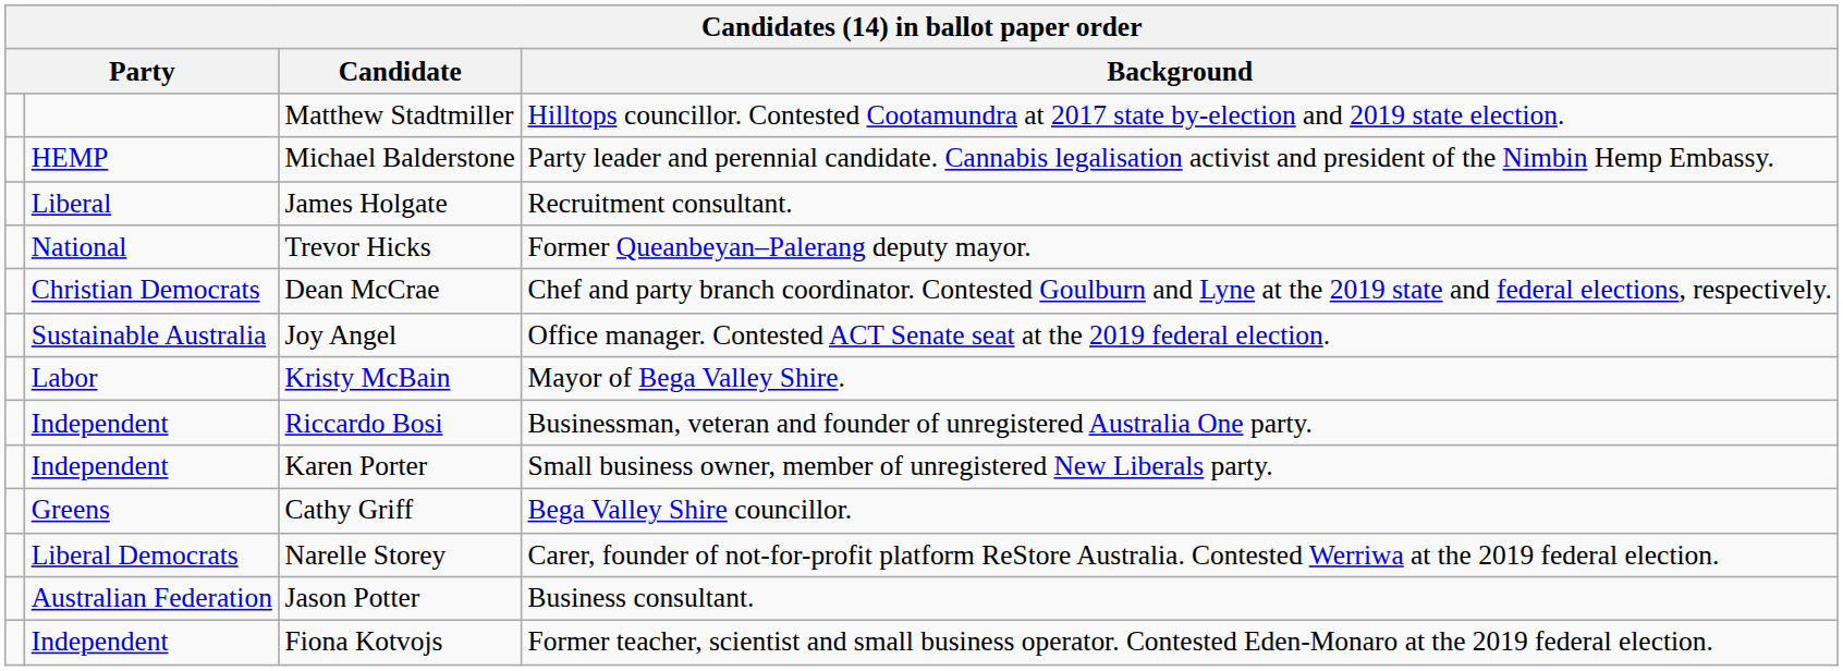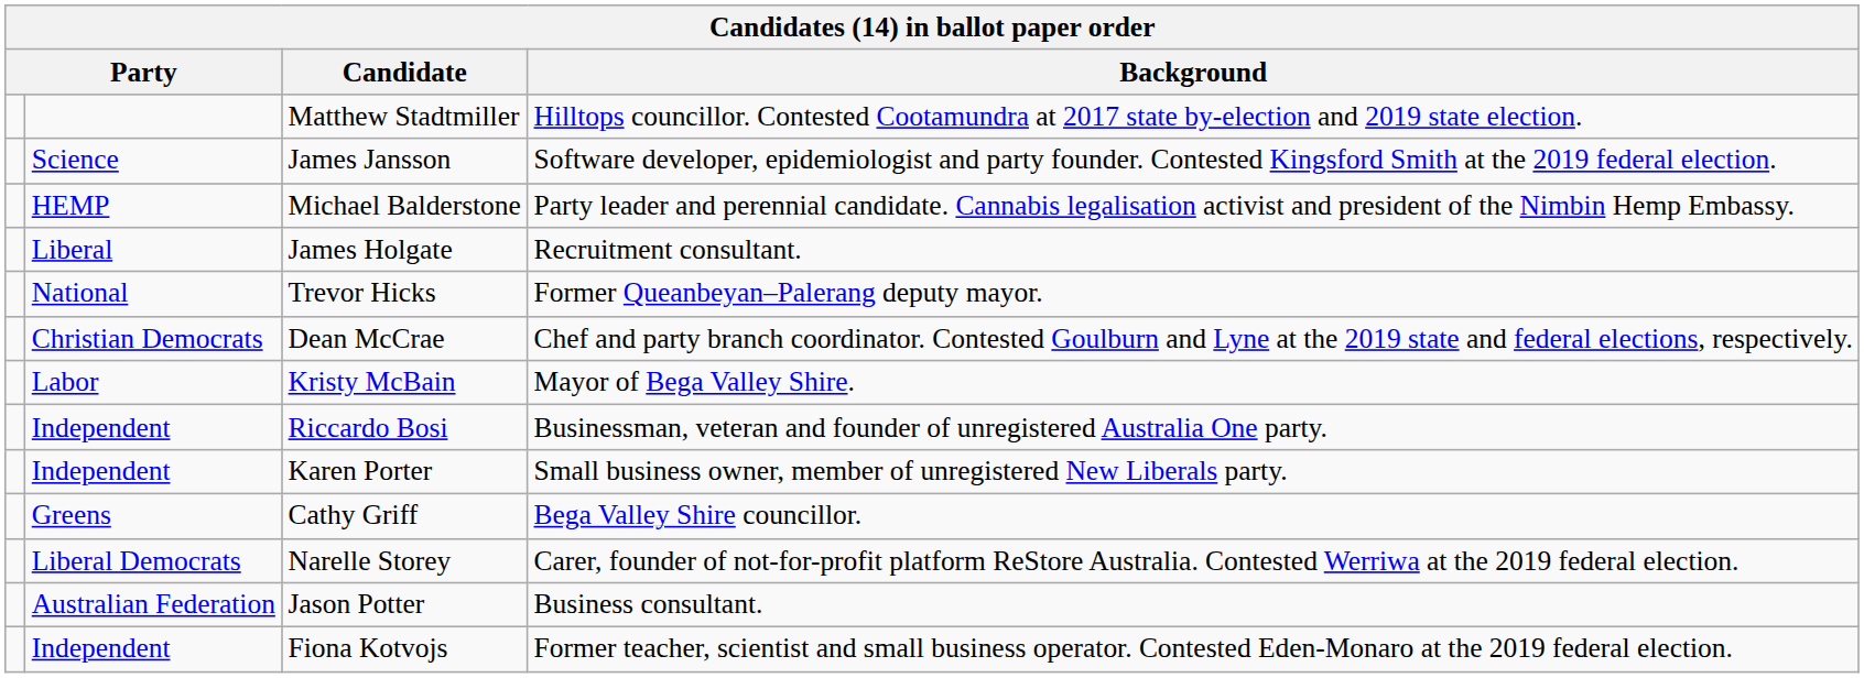 <table class="wikitable">
 <tr>
 <th colspan="4">Candidates (14) in ballot paper order</th>
 </tr>
 <tr>
 <th colspan="2">Party</th>
 <th>Candidate</th>
 <th>Background</th>
 </tr>
 <tr>
 <td width="3pt" > </td>
 <td></td>
 <td>Matthew Stadtmiller</td>
 <td><a href='#'>Hilltops</a> councillor. Contested <a href='#'>Cootamundra</a> at <a href='#'>2017 state by-election</a> and <a href='#'>2019 state election</a>.</td>
+</tr>
+<tr>
+<td width="3pt" > </td>
+<td><a href='#'>Science</a></td>
+<td>James Jansson</td>
+<td>Software developer, epidemiologist and party founder. Contested <a href='#'>Kingsford Smith</a> at the <a href='#'>2019 federal election</a>.</td>
 </tr>
 <tr>
 <td width="3pt" > </td>
 <td><a href='#'>HEMP</a></td>
 <td>Michael Balderstone</td>
 <td>Party leader and perennial candidate. <a href='#'>Cannabis legalisation</a> activist and president of the <a href='#'>Nimbin</a> Hemp Embassy.</td>
 </tr>
 <tr>
 <td width="3pt" > </td>
 <td><a href='#'>Liberal</a></td>
 <td>James Holgate</td>
 <td>Recruitment consultant.</td>
 </tr>
 <tr>
 <td width="3pt" > </td>
 <td><a href='#'>National</a></td>
 <td>Trevor Hicks</td>
 <td>Former <a href='#'>Queanbeyan–Palerang</a> deputy mayor.</td>
 </tr>
 <tr>
 <td width="3pt" > </td>
 <td><a href='#'>Christian Democrats</a></td>
 <td>Dean McCrae</td>
 <td>Chef and party branch coordinator. Contested <a href='#'>Goulburn</a> and <a href='#'>Lyne</a> at the <a href='#'>2019 state</a> and <a href='#'>federal elections</a>, respectively.</td>
-</tr>
-<tr>
-<td width="3pt" > </td>
-<td><a href='#'>Sustainable Australia</a></td>
-<td>Joy Angel</td>
-<td>Office manager. Contested <a href='#'>ACT Senate seat</a> at the <a href='#'>2019 federal election</a>.</td>
 </tr>
 <tr>
 <td width="3pt" > </td>
 <td><a href='#'>Labor</a></td>
 <td><a href='#'>Kristy McBain</a></td>
 <td>Mayor of <a href='#'>Bega Valley Shire</a>.</td>
 </tr>
 <tr>
 <td width="3pt" > </td>
 <td><a href='#'>Independent</a></td>
 <td><a href='#'>Riccardo Bosi</a></td>
 <td>Businessman, veteran and founder of unregistered <a href='#'>Australia One</a> party.</td>
 </tr>
 <tr>
 <td width="3pt" > </td>
 <td><a href='#'>Independent</a></td>
 <td>Karen Porter</td>
 <td>Small business owner, member of unregistered <a href='#'>New Liberals</a> party.</td>
 </tr>
 <tr>
 <td width="3pt" > </td>
 <td><a href='#'>Greens</a></td>
 <td>Cathy Griff</td>
 <td><a href='#'>Bega Valley Shire</a> councillor.</td>
 </tr>
 <tr>
 <td width="3pt" > </td>
 <td><a href='#'>Liberal Democrats</a></td>
 <td>Narelle Storey</td>
 <td>Carer, founder of not-for-profit platform ReStore Australia. Contested <a href='#'>Werriwa</a> at the 2019 federal election.</td>
 </tr>
 <tr>
 <td width="3pt" > </td>
 <td><a href='#'>Australian Federation</a></td>
 <td>Jason Potter</td>
 <td>Business consultant.</td>
 </tr>
 <tr>
 <td width="3pt" > </td>
 <td><a href='#'>Independent</a></td>
 <td>Fiona Kotvojs</td>
 <td>Former teacher, scientist and small business operator. Contested Eden-Monaro at the 2019 federal election.</td>
 </tr>
 </table>
